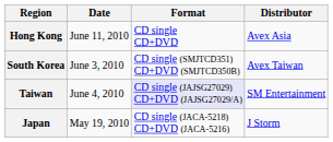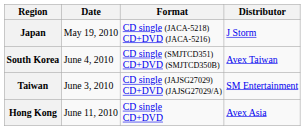 <table class="wikitable plainrowheaders">
 <tr>
 <th>Region</th>
 <th>Date</th>
 <th>Format</th>
 <th>Distributor</th>
 </tr>
 <tr>
+<th scope="row">Japan</th>
+<td>May 19, 2010</td>
+<td><a href='#'>CD single</a> <small>(JACA-5218)</small><br><a href='#'>CD+DVD</a> <small>(JACA-5216)</small></td>
+<td><a href='#'>J Storm</a></td>
+</tr>
+<tr>
+<th scope="row">South Korea</th>
+<td>June 4, 2010</td>
+<td><a href='#'>CD single</a> <small>(SMJTCD351)</small><br><a href='#'>CD+DVD</a> <small>(SMJTCD350B)</small></td>
+<td><a href='#'>Avex Taiwan</a></td>
+</tr>
+<tr>
+<th scope="row">Taiwan</th>
+<td>June 3, 2010</td>
+<td><a href='#'>CD single</a> <small>(JAJSG27029)</small><br><a href='#'>CD+DVD</a> <small>(JAJSG27029/A)</small></td>
+<td><a href='#'>SM Entertainment</a></td>
+</tr>
+<tr>
 <th scope="row">Hong Kong</th>
 <td>June 11, 2010</td>
 <td><a href='#'>CD single</a><br><a href='#'>CD+DVD</a></td>
 <td><a href='#'>Avex Asia</a></td>
 </tr>
-<tr>
-<th scope="row">South Korea</th>
-<td>June 3, 2010</td>
-<td><a href='#'>CD single</a> <small>(SMJTCD351)</small><br><a href='#'>CD+DVD</a> <small>(SMJTCD350B)</small></td>
-<td><a href='#'>Avex Taiwan</a></td>
-</tr>
-<tr>
-<th scope="row">Taiwan</th>
-<td>June 4, 2010</td>
-<td style="background: lavender;"><a href='#'>CD single</a> <small>(JAJSG27029)</small><br><a href='#'>CD+DVD</a> <small>(JAJSG27029/A)</small></td>
-<td><a href='#'>SM Entertainment</a></td>
-</tr>
-<tr>
-<th scope="row">Japan</th>
-<td>May 19, 2010</td>
-<td><a href='#'>CD single</a> <small>(JACA-5218)</small><br><a href='#'>CD+DVD</a> <small>(JACA-5216)</small></td>
-<td><a href='#'>J Storm</a></td>
-</tr>
 </table>
